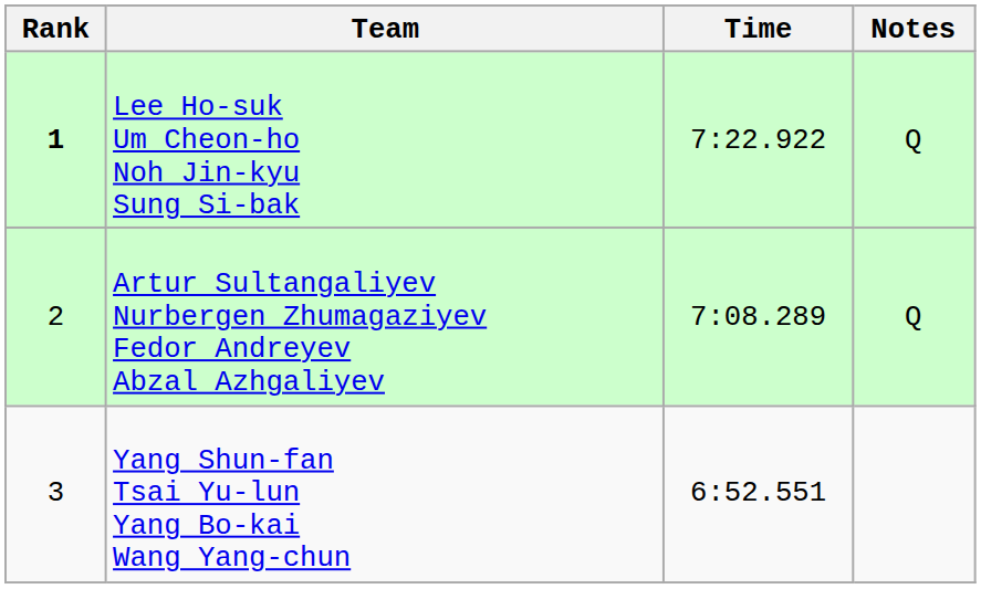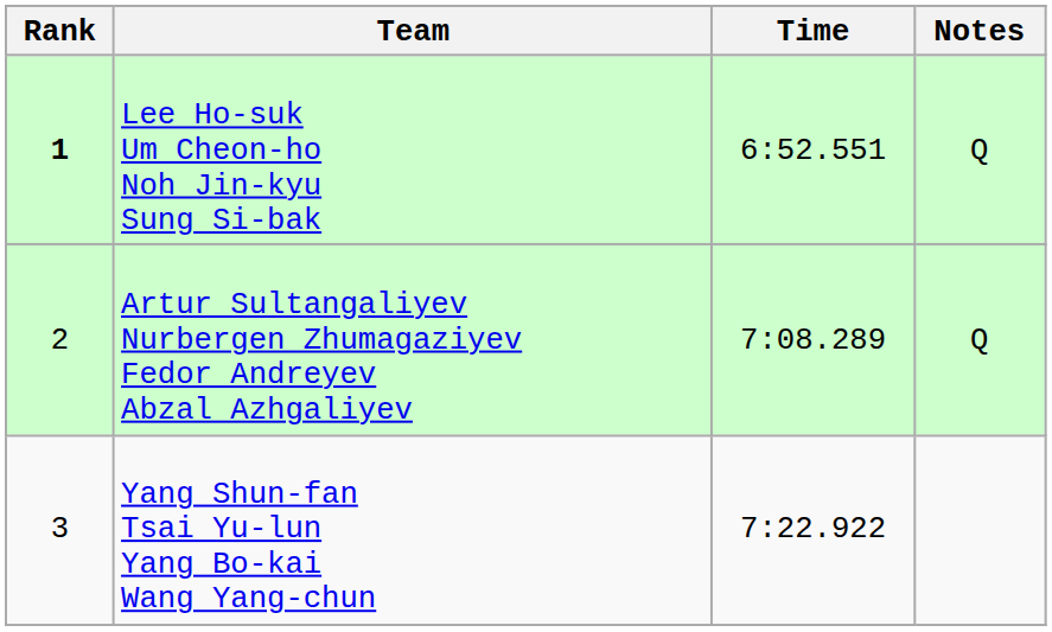 <table class=wikitable style="text-align:center">
 <tr>
 <th width=40>Rank</th>
 <th width=250>Team</th>
 <th width=80>Time</th>
 <th width=50>Notes</th>
 </tr>
 <tr bgcolor="ccffcc">
 <td><strong>1</strong></td>
 <td align=left><br><a href='#'>Lee Ho-suk</a><br><a href='#'>Um Cheon-ho</a><br><a href='#'>Noh Jin-kyu</a><br><a href='#'>Sung Si-bak</a></td>
-<td>7:22.922</td>
+<td>6:52.551</td>
 <td>Q</td>
 </tr>
 <tr bgcolor="ccffcc">
 <td>2</td>
 <td align=left><br><a href='#'>Artur Sultangaliyev</a><br><a href='#'>Nurbergen Zhumagaziyev</a><br><a href='#'>Fedor Andreyev</a><br><a href='#'>Abzal Azhgaliyev</a></td>
 <td>7:08.289</td>
 <td>Q</td>
 </tr>
 <tr>
 <td>3</td>
 <td align=left><br><a href='#'>Yang Shun-fan</a><br><a href='#'>Tsai Yu-lun</a><br><a href='#'>Yang Bo-kai</a><br><a href='#'>Wang Yang-chun</a></td>
-<td>6:52.551</td>
+<td>7:22.922</td>
 <td></td>
 </tr>
 </table>
